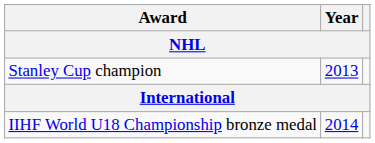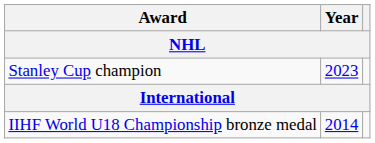 <table class="wikitable">
 <tr>
 <th>Award</th>
 <th>Year</th>
 <th></th>
 </tr>
 <tr>
 <th colspan="3"><a href='#'>NHL</a></th>
 </tr>
 <tr>
 <td><a href='#'>Stanley Cup</a> champion</td>
-<td><a href='#'>2013</a></td>
+<td><a href='#'>2023</a></td>
 <td></td>
 </tr>
 <tr>
 <th colspan="3"><a href='#'>International</a></th>
 </tr>
 <tr>
 <td><a href='#'>IIHF World U18 Championship</a> bronze medal</td>
 <td><a href='#'>2014</a></td>
 <td></td>
 </tr>
 </table>
